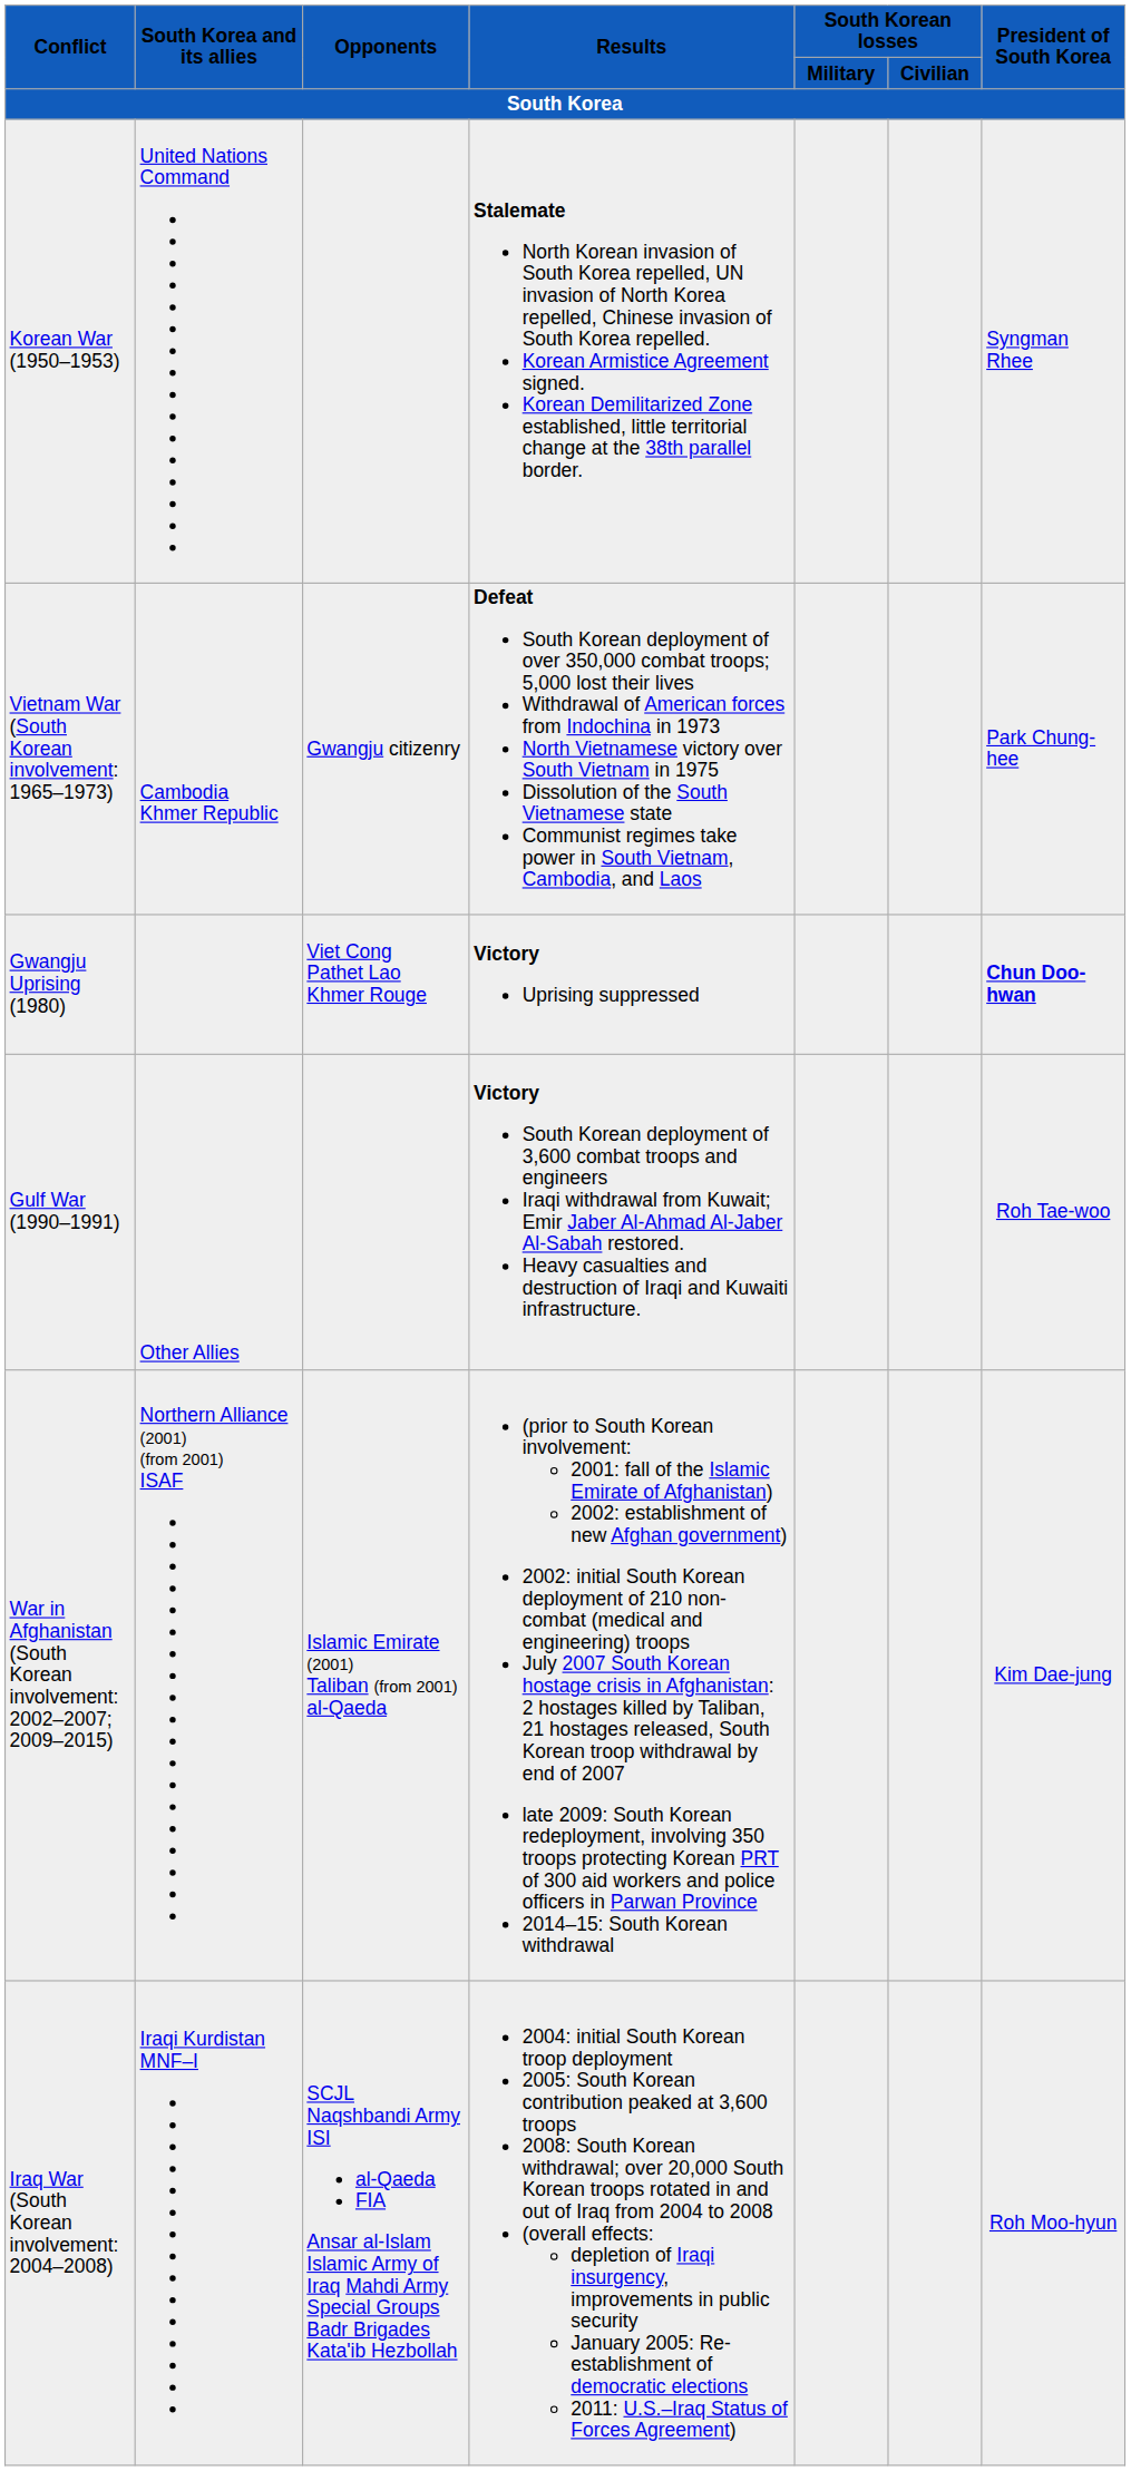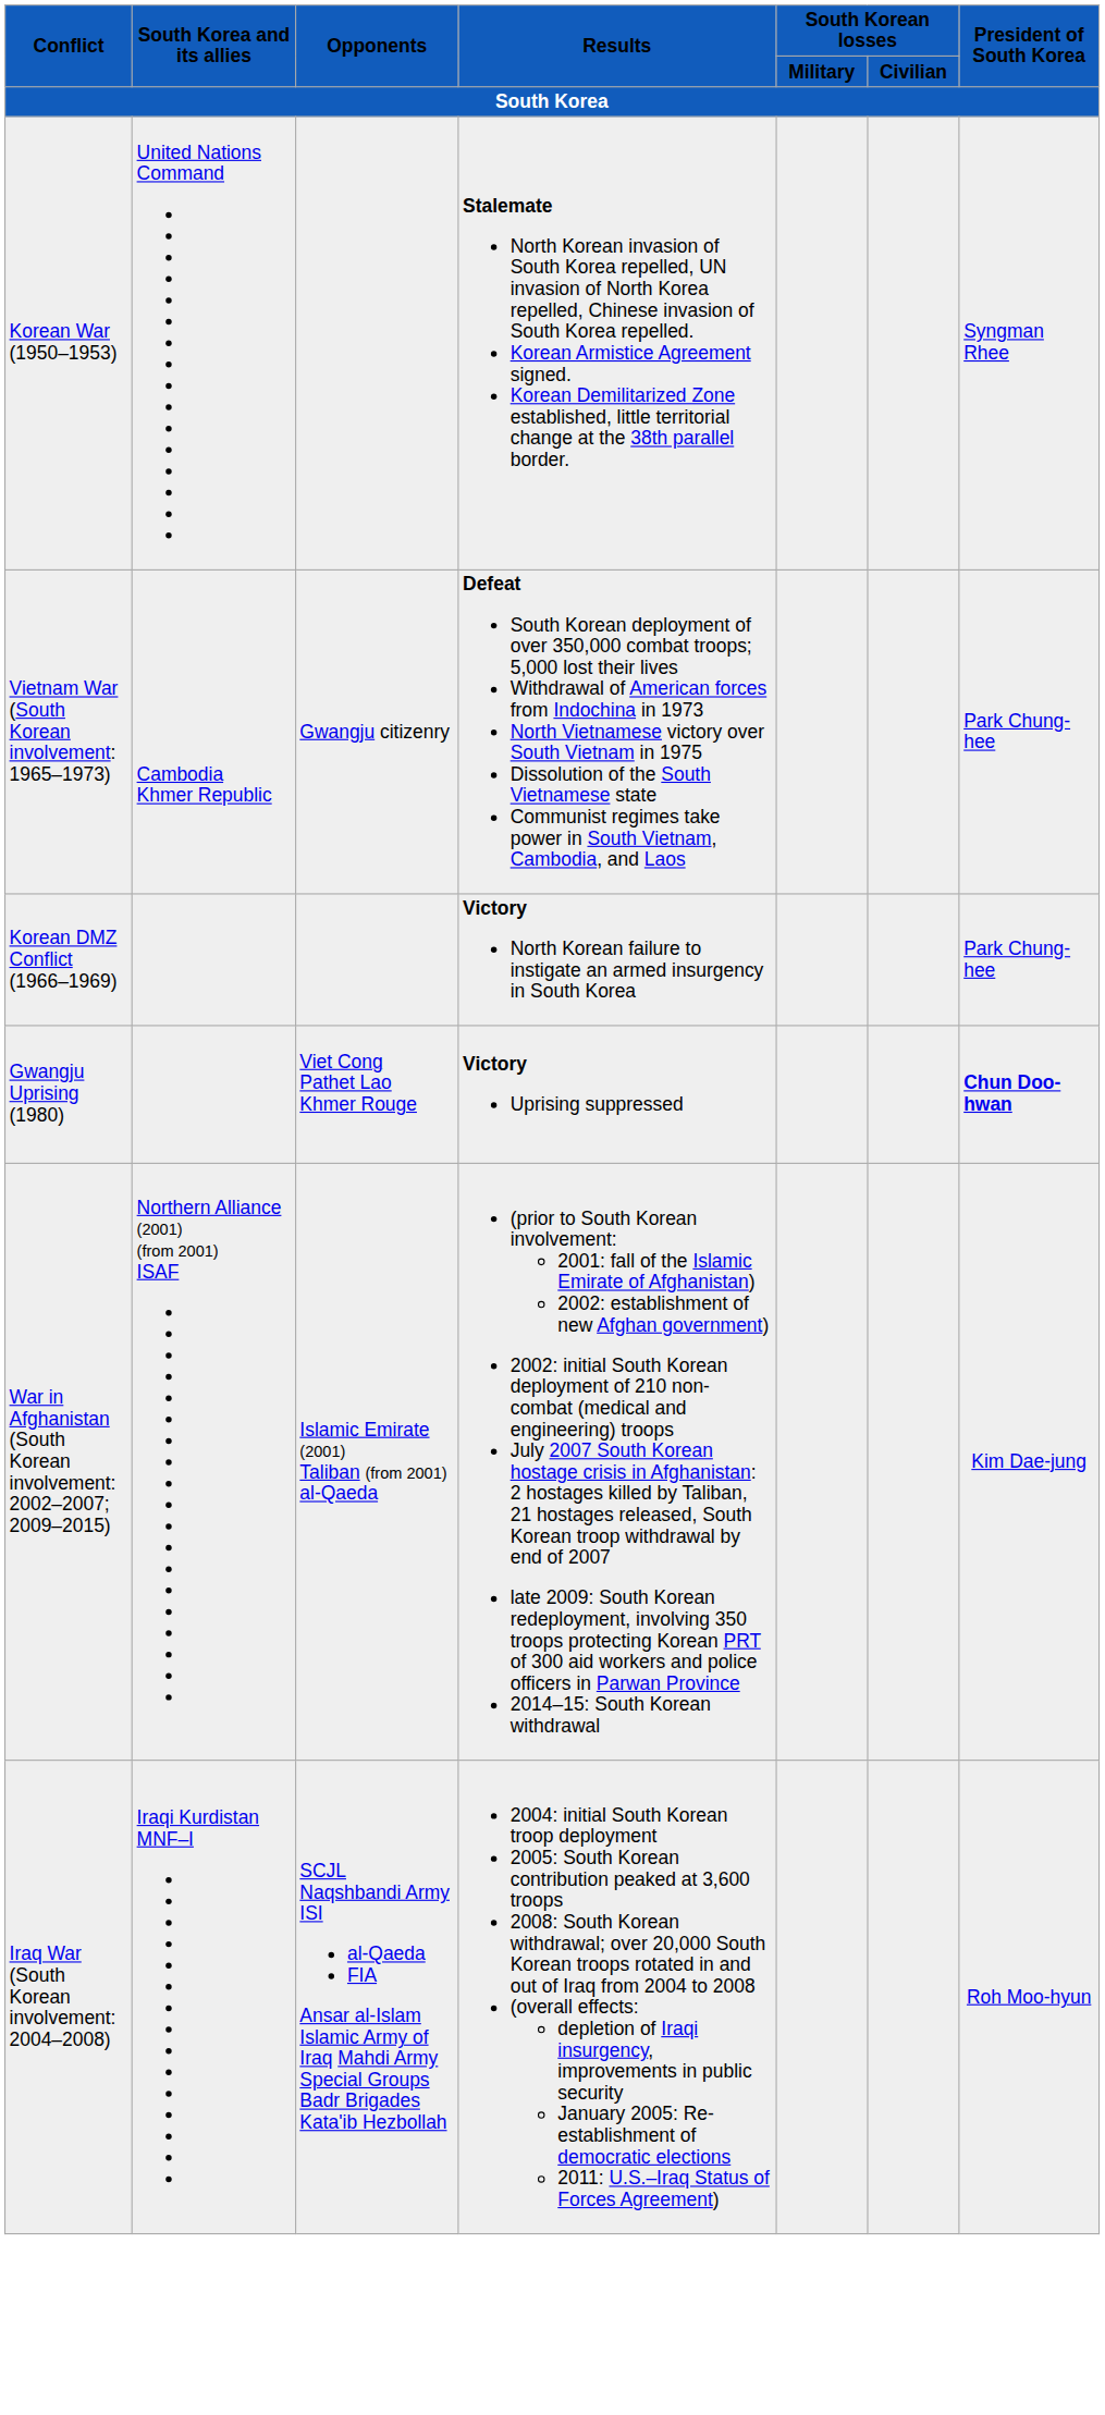 <table class="wikitable">
 <tr>
 <th style="background:#115cbc" rowspan="2" width=100px><span>Conflict</span></th>
 <th style="background:#115cbc" rowspan="2" width=130px><span>South Korea and its allies</span></th>
 <th style="background:#115cbc" rowspan="2" width=130px><span>Opponents</span></th>
 <th style="background:#115cbc" rowspan="2" width=260px><span>Results</span></th>
 <th style="background:#115cbc" rowspan="1" colspan=2 width=><span>South Korean<br>losses</span></th>
 <th style="background:#115cbc" rowspan="2" width=110px><span>President of South Korea</span></th>
 </tr>
 <tr>
 <th style="background:#115cbc" rowspan="1" width=70px><span>Military</span></th>
 <th style="background:#115cbc" rowspan="1" width=70px><span>Civilian</span></th>
 </tr>
 <tr>
 <th style="background:#115cbc;color: white" colspan="7">South Korea</th>
 </tr>
 <tr>
 <td style="background:#efefef"><a href='#'>Korean War</a><br>(1950–1953)</td>
 <td style="background:#efefef"><br> <a href='#'>United Nations Command</a><br><ul><li></li><li></li><li></li><li></li><li></li><li></li><li></li><li></li><li></li><li></li><li></li><li></li><li></li><li></li><li></li><li></li></ul></td>
 <td style="background:#efefef"><br><br></td>
 <td style="background:#efefef"><strong>Stalemate</strong><br><ul><li>North Korean invasion of South Korea repelled, UN invasion of North Korea repelled, Chinese invasion of South Korea repelled.</li><li><a href='#'>Korean Armistice Agreement</a> signed.</li><li><a href='#'>Korean Demilitarized Zone</a> established, little territorial change at the <a href='#'>38th parallel</a> border.</li></ul></td>
 <td style="background:#efefef"></td>
 <td style="background:#efefef"></td>
 <td style="background:#efefef"><a href='#'>Syngman Rhee</a></td>
 </tr>
 <tr>
 <td style="background:#efefef"><a href='#'>Vietnam War</a><br>(<a href='#'>South Korean involvement</a>: 1965–1973)</td>
 <td style="background:#efefef"><br><br><br><br><br><br> <a href='#'>Cambodia</a><br> <a href='#'>Khmer Republic</a><br><br></td>
 <td style="background:#efefef"><a href='#'>Gwangju</a> citizenry</td>
 <td style="background:#efefef"><strong>Defeat</strong><br><ul><li>South Korean deployment of over 350,000 combat troops; 5,000 lost their lives</li><li>Withdrawal of <a href='#'>American forces</a> from <a href='#'>Indochina</a> in 1973</li><li><a href='#'>North Vietnamese</a> victory over <a href='#'>South Vietnam</a> in 1975</li><li>Dissolution of the <a href='#'>South Vietnamese</a> state</li><li>Communist regimes take power in <a href='#'>South Vietnam</a>, <a href='#'>Cambodia</a>, and <a href='#'>Laos</a></li></ul></td>
 <td style="background:#efefef"></td>
 <td style="background:#efefef"></td>
 <td style="background:#efefef"><a href='#'>Park Chung-hee</a></td>
 </tr>
 <tr>
+<td style="background:#efefef"><a href='#'>Korean DMZ Conflict</a><br>(1966–1969)</td>
+<td style="background:#efefef"><br></td>
+<td style="background:#efefef"></td>
+<td style="background:#efefef"><strong>Victory</strong><br><ul><li>North Korean failure to instigate an armed insurgency in South Korea</li></ul></td>
+<td style="background:#efefef"></td>
+<td style="background:#efefef"></td>
+<td style="background:#efefef"><a href='#'>Park Chung-hee</a></td>
+</tr>
+<tr>
 <td style="background:#efefef"><a href='#'>Gwangju Uprising</a><br>(1980)</td>
 <td style="background:#efefef"></td>
 <td style="background:#efefef"><br> <a href='#'>Viet Cong</a><br> <a href='#'>Pathet Lao</a><br> <a href='#'>Khmer Rouge</a><br><br><br></td>
 <td style="background:#efefef"><strong>Victory</strong><br><ul><li>Uprising suppressed</li></ul></td>
 <td style="background:#efefef"></td>
 <td style="background:#efefef"></td>
 <td style="background:#efefef"><strong><a href='#'>Chun Doo-hwan</a></strong></td>
-</tr>
-<tr>
-<td style="background:#efefef"><a href='#'>Gulf War</a><br>(1990–1991)</td>
-<td style="background:#efefef"><br><br><br><br><br><br><br><br><br><br><br><br><br><a href='#'>Other Allies</a></td>
-<td style="background:#efefef"></td>
-<td style="background:#efefef"><strong>Victory</strong><br><ul><li>South Korean deployment of 3,600 combat troops and engineers</li><li>Iraqi withdrawal from Kuwait; Emir <a href='#'>Jaber Al-Ahmad Al-Jaber Al-Sabah</a> restored.</li><li>Heavy casualties and destruction of Iraqi and Kuwaiti infrastructure.</li></ul></td>
-<td style="background:#efefef"></td>
-<td style="background:#efefef"></td>
-<td style="background:#efefef;text-align:center"><a href='#'>Roh Tae-woo</a></td>
 </tr>
 <tr>
 <td style="background:#efefef"><a href='#'>War in Afghanistan</a><br>(South Korean involvement: 2002–2007; 2009–2015)</td>
 <td style="background:#efefef"> <a href='#'>Northern Alliance</a> <small>(2001)</small><br> <small>(from 2001)</small><br> <a href='#'>ISAF</a><br><ul><li></li><li></li><li></li><li></li><li></li><li></li><li></li><li></li><li></li><li></li><li></li><li></li><li></li><li></li><li></li><li></li><li></li><li></li><li></li></ul></td>
 <td style="background:#efefef"> <a href='#'>Islamic Emirate</a> <small>(2001)</small><br> <a href='#'>Taliban</a> <small>(from 2001)</small><br> <a href='#'>al-Qaeda</a></td>
 <td style="background:#efefef"><br><ul><li>(prior to South Korean involvement:<ul><li>2001: fall of the <a href='#'>Islamic Emirate of Afghanistan</a>)</li><li>2002: establishment of new <a href='#'>Afghan government</a>)</li></ul></li></ul><ul><li>2002: initial South Korean deployment of 210 non-combat (medical and engineering) troops</li><li>July <a href='#'>2007 South Korean hostage crisis in Afghanistan</a>: 2 hostages killed by Taliban, 21 hostages released, South Korean troop withdrawal by end of 2007</li></ul><ul><li>late 2009: South Korean redeployment, involving 350 troops protecting Korean <a href='#'>PRT</a> of  300 aid workers and police officers in <a href='#'>Parwan Province</a></li><li>2014–15: South Korean withdrawal</li></ul></td>
 <td style="background:#efefef"></td>
 <td style="background:#efefef"></td>
 <td style="background:#efefef;text-align:center"><a href='#'>Kim Dae-jung</a></td>
 </tr>
 <tr>
 <td style="background:#efefef"><a href='#'>Iraq War</a><br>(South Korean involvement: 2004–2008)</td>
 <td style="background:#efefef"><br> <a href='#'>Iraqi Kurdistan</a><br> <a href='#'>MNF–I</a><br><ul><li></li><li></li><li></li><li></li><li></li><li></li><li></li><li></li><li></li><li></li><li></li><li></li><li></li><li></li><li></li></ul></td>
 <td style="background:#efefef"> <a href='#'>SCJL</a><br> <a href='#'>Naqshbandi Army</a><br> <a href='#'>ISI</a><ul><li> <a href='#'>al-Qaeda</a></li><li> <a href='#'>FIA</a></li></ul> <a href='#'>Ansar al-Islam</a><br> <a href='#'>Islamic Army of Iraq</a> <a href='#'>Mahdi Army</a><br> <a href='#'>Special Groups</a><br> <a href='#'>Badr Brigades</a><br> <a href='#'>Kata'ib Hezbollah</a></td>
 <td style="background:#efefef"><br><ul><li>2004: initial South Korean troop deployment</li><li>2005: South Korean contribution peaked at 3,600 troops</li><li>2008: South Korean withdrawal; over 20,000 South Korean troops rotated in and out of Iraq from 2004 to 2008</li><li>(overall effects:<ul><li>depletion of <a href='#'>Iraqi insurgency</a>, improvements in public security</li><li>January 2005: Re-establishment of <a href='#'>democratic elections</a></li><li>2011: <a href='#'>U.S.–Iraq Status of Forces Agreement</a>)</li></ul></li></ul></td>
 <td style="background:#efefef"></td>
 <td style="background:#efefef"></td>
 <td style="background:#efefef;text-align:center"><a href='#'>Roh Moo-hyun</a></td>
 </tr>
 </table>
